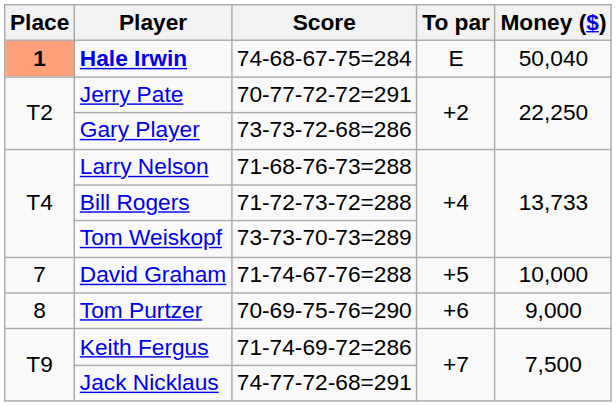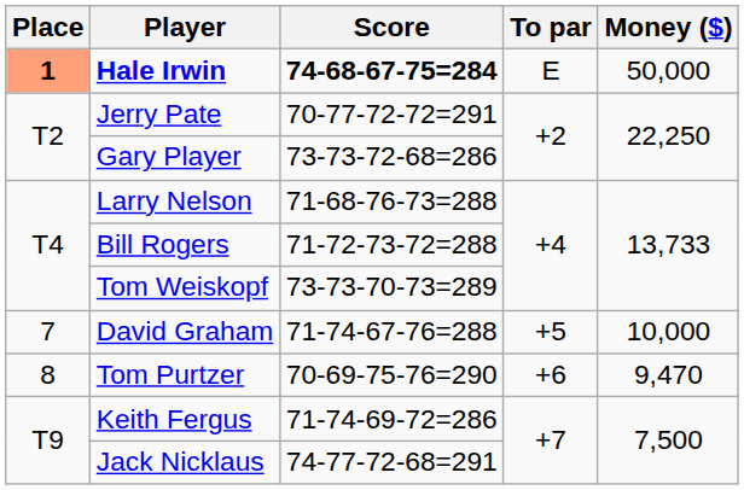 <table class=wikitable>
 <tr>
 <th>Place</th>
 <th>Player</th>
 <th>Score</th>
 <th>To par</th>
 <th>Money (<a href='#'>$</a>)</th>
 </tr>
 <tr>
 <td align=center style="background: lightsalmon;"><strong>1</strong></td>
 <td> <strong><a href='#'>Hale Irwin</a></strong></td>
-<td>74-68-67-75=284</td>
+<td><strong>74-68-67-75=284</strong></td>
 <td align=center>E</td>
-<td align=center>50,040</td>
+<td align=center>50,000</td>
 </tr>
 <tr>
 <td rowspan=2 align=center>T2</td>
 <td> <a href='#'>Jerry Pate</a></td>
 <td>70-77-72-72=291</td>
 <td rowspan=2 align=center>+2</td>
 <td rowspan=2 align=center>22,250</td>
 </tr>
 <tr>
 <td> <a href='#'>Gary Player</a></td>
 <td>73-73-72-68=286</td>
 </tr>
 <tr>
 <td rowspan=3 align=center>T4</td>
 <td> <a href='#'>Larry Nelson</a></td>
 <td>71-68-76-73=288</td>
 <td rowspan=3 align=center>+4</td>
 <td rowspan=3 align=center>13,733</td>
 </tr>
 <tr>
 <td> <a href='#'>Bill Rogers</a></td>
 <td>71-72-73-72=288</td>
 </tr>
 <tr>
 <td> <a href='#'>Tom Weiskopf</a></td>
 <td>73-73-70-73=289</td>
 </tr>
 <tr>
 <td align=center>7</td>
 <td> <a href='#'>David Graham</a></td>
 <td>71-74-67-76=288</td>
 <td align=center>+5</td>
 <td align=center>10,000</td>
 </tr>
 <tr>
 <td align=center>8</td>
 <td> <a href='#'>Tom Purtzer</a></td>
 <td>70-69-75-76=290</td>
 <td align=center>+6</td>
-<td align=center>9,000</td>
+<td align=center>9,470</td>
 </tr>
 <tr>
 <td rowspan=2 align=center>T9</td>
 <td> <a href='#'>Keith Fergus</a></td>
 <td>71-74-69-72=286</td>
 <td rowspan=2 align=center>+7</td>
 <td rowspan=2 align=center>7,500</td>
 </tr>
 <tr>
 <td> <a href='#'>Jack Nicklaus</a></td>
 <td>74-77-72-68=291</td>
 </tr>
 </table>
